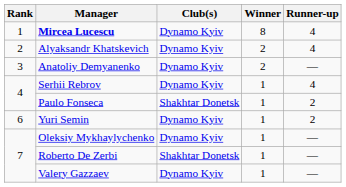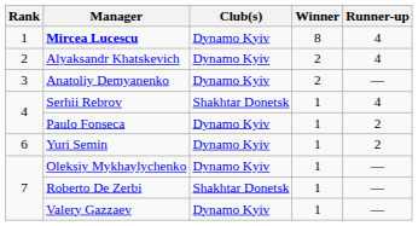 <table class="wikitable">
 <tr>
 <th>Rank</th>
 <th>Manager</th>
 <th>Club(s)</th>
 <th>Winner</th>
 <th>Runner-up</th>
 </tr>
 <tr>
 <td align=center>1</td>
 <td> <strong><a href='#'>Mircea Lucescu</a></strong></td>
 <td><a href='#'>Dynamo Kyiv</a></td>
 <td align=center>8</td>
 <td align=center>4</td>
 </tr>
 <tr>
 <td align=center>2</td>
 <td> <a href='#'>Alyaksandr Khatskevich</a></td>
 <td><a href='#'>Dynamo Kyiv</a></td>
 <td align=center>2</td>
 <td align=center>4</td>
 </tr>
 <tr>
 <td align=center>3</td>
 <td> <a href='#'>Anatoliy Demyanenko</a></td>
 <td><a href='#'>Dynamo Kyiv</a></td>
 <td align=center>2</td>
 <td align=center>—</td>
 </tr>
 <tr>
 <td align=center rowspan=2>4</td>
 <td> <a href='#'>Serhii Rebrov</a></td>
-<td><a href='#'>Dynamo Kyiv</a></td>
+<td><a href='#'>Shakhtar Donetsk</a></td>
 <td align=center>1</td>
 <td align=center>4</td>
 </tr>
 <tr>
 <td> <a href='#'>Paulo Fonseca</a></td>
-<td><a href='#'>Shakhtar Donetsk</a></td>
+<td><a href='#'>Dynamo Kyiv</a></td>
 <td align=center>1</td>
 <td align=center>2</td>
 </tr>
 <tr>
 <td align=center rowspan=1>6</td>
 <td> <a href='#'>Yuri Semin</a></td>
 <td><a href='#'>Dynamo Kyiv</a></td>
 <td align=center>1</td>
 <td align=center>2</td>
 </tr>
 <tr>
 <td align=center rowspan=3>7</td>
 <td> <a href='#'>Oleksiy Mykhaylychenko</a></td>
 <td><a href='#'>Dynamo Kyiv</a></td>
 <td align=center>1</td>
 <td align=center>—</td>
 </tr>
 <tr>
 <td> <a href='#'>Roberto De Zerbi</a></td>
 <td><a href='#'>Shakhtar Donetsk</a></td>
 <td align=center>1</td>
 <td align=center>—</td>
 </tr>
 <tr>
 <td> <a href='#'>Valery Gazzaev</a></td>
 <td><a href='#'>Dynamo Kyiv</a></td>
 <td align=center>1</td>
 <td align=center>—</td>
 </tr>
 </table>
